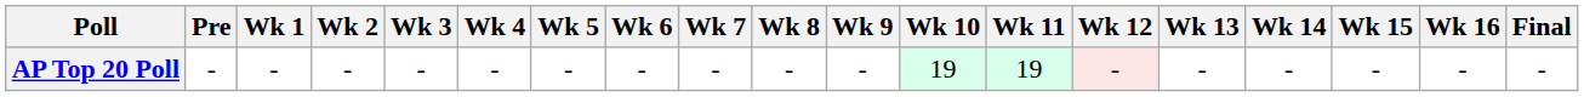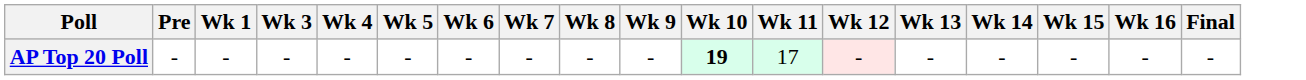 <table class="wikitable" style="white-space:nowrap;">
 <tr>
 <th>Poll</th>
 <th>Pre</th>
 <th>Wk 1</th>
-<th>Wk 2</th>
 <th>Wk 3</th>
 <th>Wk 4</th>
 <th>Wk 5</th>
 <th>Wk 6</th>
 <th>Wk 7</th>
 <th>Wk 8</th>
 <th>Wk 9</th>
 <th>Wk 10</th>
 <th>Wk 11</th>
 <th>Wk 12</th>
 <th>Wk 13</th>
 <th>Wk 14</th>
 <th>Wk 15</th>
 <th>Wk 16</th>
 <th>Final</th>
 </tr>
 <tr style="text-align:center;">
 <th><a href='#'>AP Top 20 Poll</a></th>
 <td style="background:#FFF;">-</td>
 <td style="background:#FFF;">-</td>
 <td style="background:#FFF;">-</td>
 <td style="background:#FFF;">-</td>
 <td style="background:#FFF;">-</td>
 <td style="background:#FFF;">-</td>
 <td style="background:#FFF;">-</td>
 <td style="background:#FFF;">-</td>
 <td style="background:#FFF;">-</td>
-<td style="background:#FFF;">-</td>
-<td style="background:#D8FFEB;">19</td>
-<td style="background:#D8FFEB;">19</td>
+<td style="background:#D8FFEB;"><strong>19</strong></td>
+<td style="background:#D8FFEB;">17</td>
 <td style="background:#FFE6E6;">-</td>
 <td style="background:#FFF;">-</td>
 <td style="background:#FFF;">-</td>
 <td style="background:#FFF;">-</td>
 <td style="background:#FFF;">-</td>
 <td style="background:#FFF;">-</td>
 </tr>
 </table>
